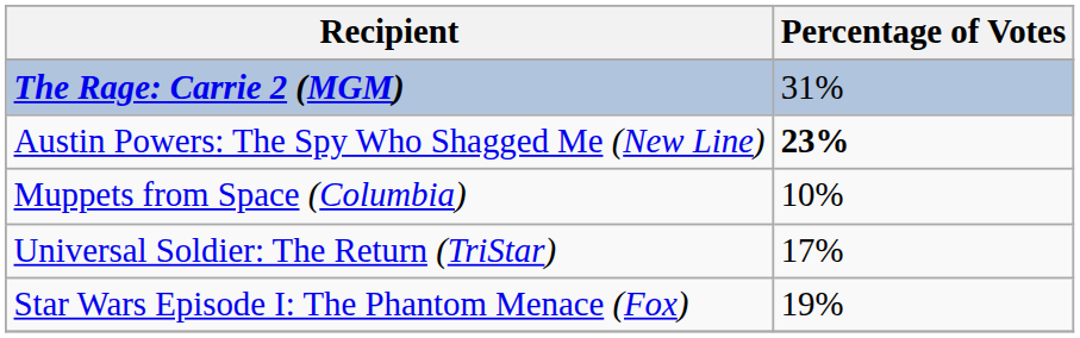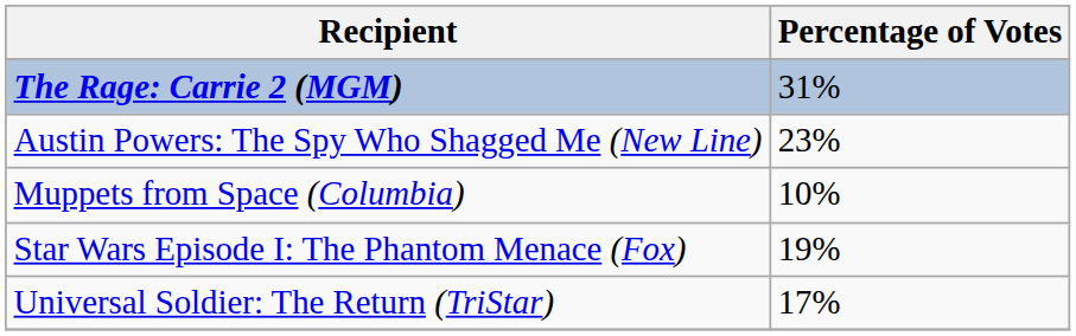 <table class="wikitable sortable plainrowheaders" align="centre">
 <tr>
 <th>Recipient</th>
 <th>Percentage of Votes</th>
 </tr>
 <tr>
 </tr>
 <tr style="background:#B0C4DE;">
 <td><strong><em><a href='#'>The Rage: Carrie 2</a><em> (<a href='#'>MGM</a>)<strong></td>
 <td></strong>31%<strong></td>
 </tr>
 <tr>
 <td></em><a href='#'>Austin Powers: The Spy Who Shagged Me</a><em> (<a href='#'>New Line</a>)</td>
-<td><strong>23%</strong></td>
+<td>23%</td>
 </tr>
 <tr>
 <td></em><a href='#'>Muppets from Space</a><em> (<a href='#'>Columbia</a>)</td>
 <td>10%</td>
 </tr>
 <tr>
+<td></em><a href='#'>Star Wars Episode I: The Phantom Menace</a><em> (<a href='#'>Fox</a>)</td>
+<td>19%</td>
+</tr>
+<tr>
 <td></em><a href='#'>Universal Soldier: The Return</a><em> (<a href='#'>TriStar</a>)</td>
 <td>17%</td>
 </tr>
 <tr>
-<td></em><a href='#'>Star Wars Episode I: The Phantom Menace</a><em> (<a href='#'>Fox</a>)</td>
-<td>19%</td>
-</tr>
-<tr>
 </tr>
 </table>
